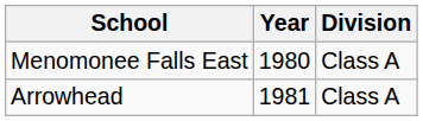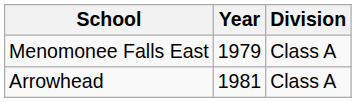 <table class="wikitable">
 <tr>
 <th>School</th>
 <th>Year</th>
 <th>Division</th>
 </tr>
 <tr>
 <td>Menomonee Falls East</td>
-<td>1980</td>
+<td>1979</td>
 <td>Class A</td>
 </tr>
 <tr>
 <td>Arrowhead</td>
 <td>1981</td>
 <td>Class A</td>
 </tr>
 </table>
